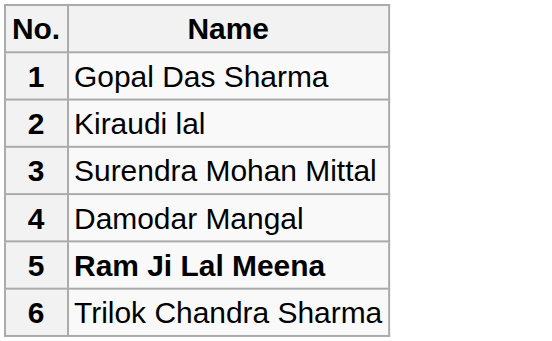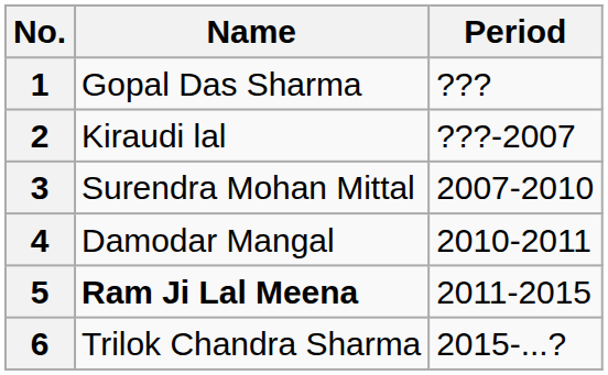 <table class="sortable wikitable" style="font-size: 95%;">
 <tr>
 <th>No.</th>
 <th>Name</th>
+<th>Period</th>
 </tr>
 <tr>
 <th>1</th>
 <td>Gopal Das Sharma</td>
+<td>???</td>
 </tr>
 <tr>
 <th>2</th>
 <td>Kiraudi lal</td>
+<td>???-2007</td>
 </tr>
 <tr>
 <th>3</th>
 <td>Surendra Mohan Mittal</td>
+<td>2007-2010</td>
 </tr>
 <tr>
 <th>4</th>
 <td>Damodar Mangal</td>
+<td>2010-2011</td>
 </tr>
 <tr>
 <th>5</th>
 <td><strong>Ram Ji Lal Meena</strong></td>
+<td>2011-2015</td>
 </tr>
 <tr>
 <th>6</th>
 <td>Trilok Chandra Sharma</td>
+<td>2015-...?</td>
 </tr>
 </table>
